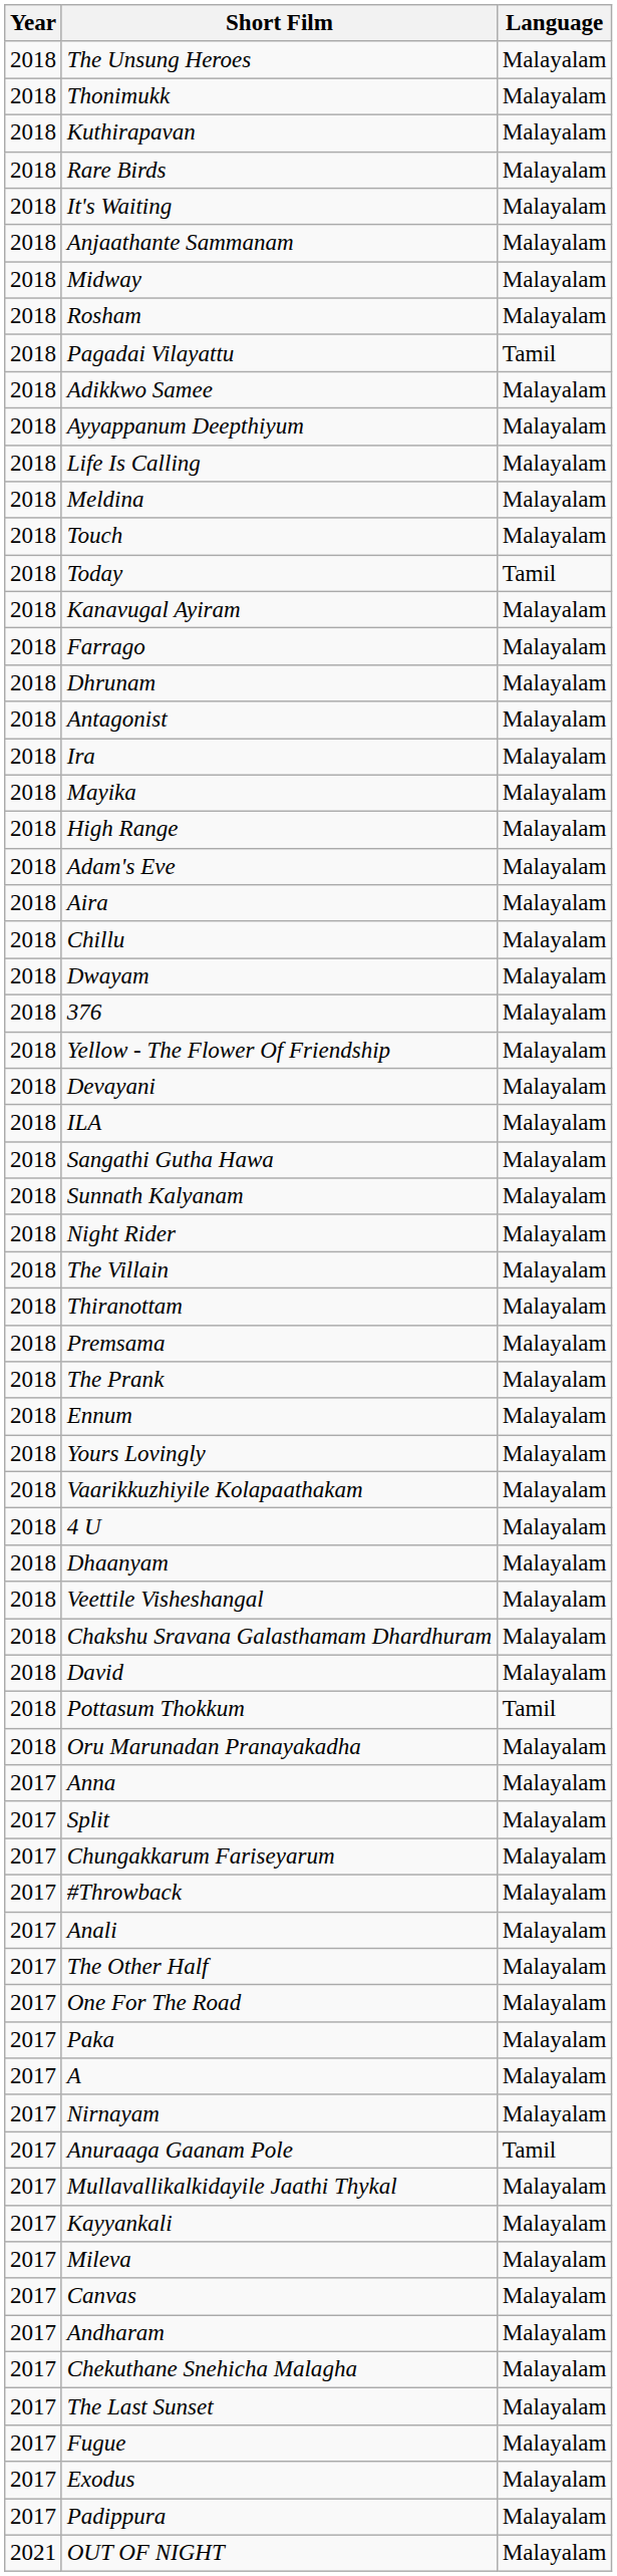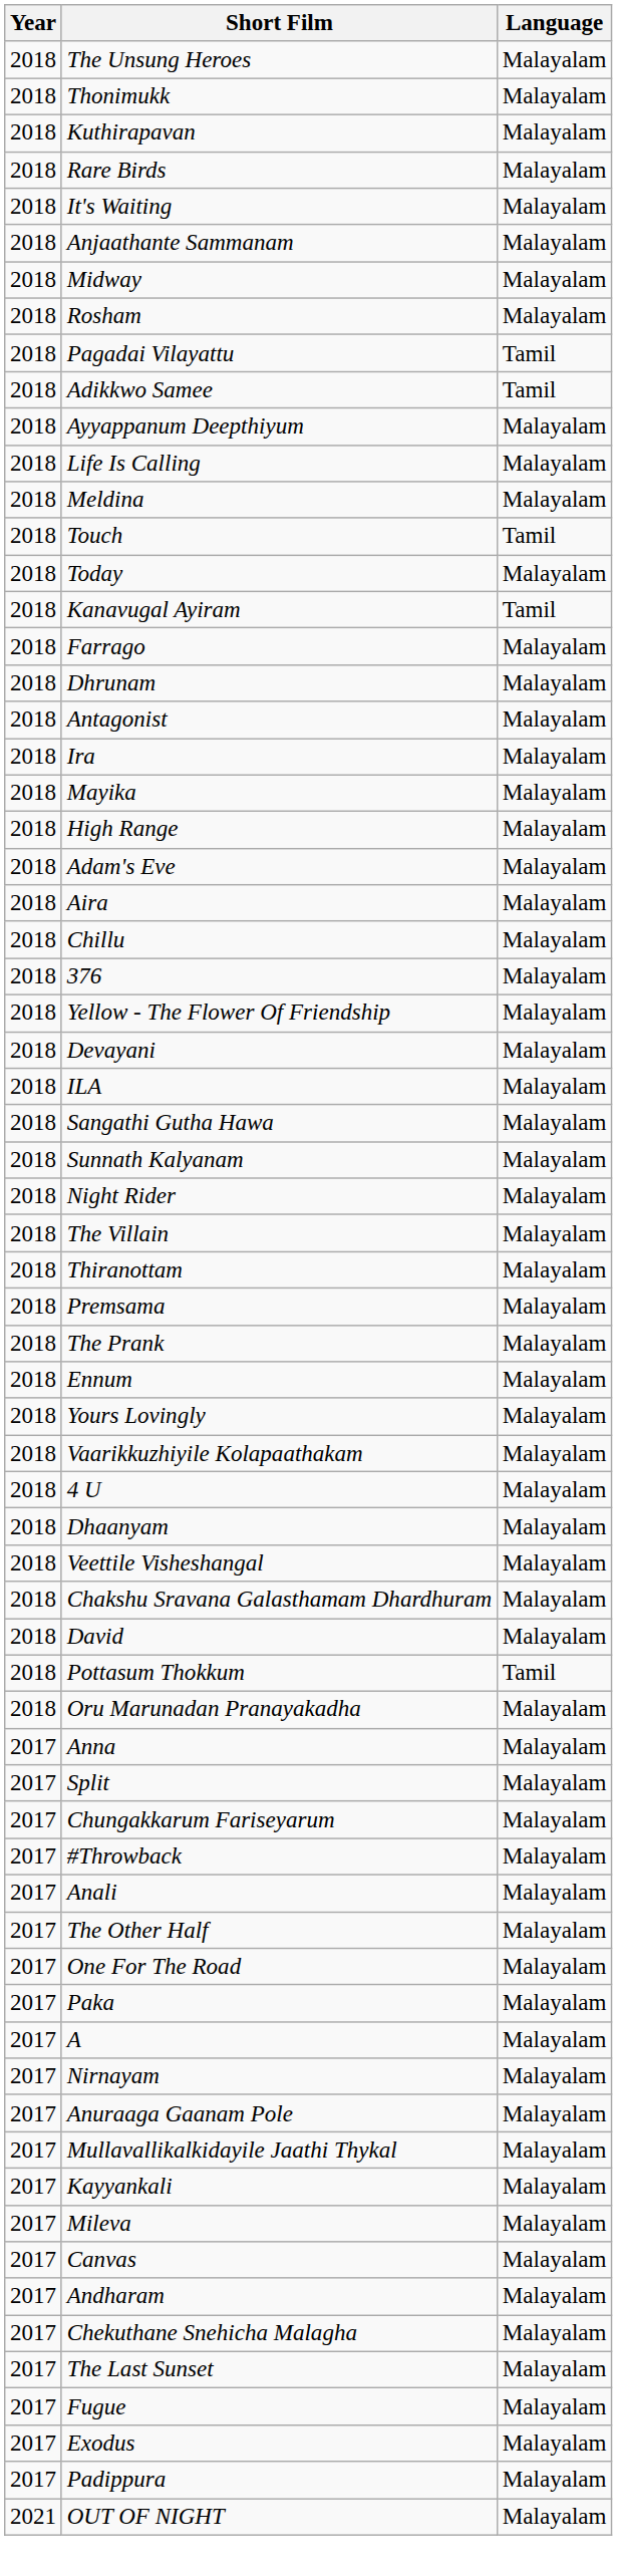 <table class="wikitable sortable">
 <tr>
 <th>Year</th>
 <th>Short Film</th>
 <th>Language</th>
 </tr>
 <tr>
 <td>2018</td>
 <td><em>The Unsung Heroes</em></td>
 <td>Malayalam</td>
 </tr>
 <tr>
 <td>2018</td>
 <td><em>Thonimukk</em></td>
 <td>Malayalam</td>
 </tr>
 <tr>
 <td>2018</td>
 <td><em>Kuthirapavan</em></td>
 <td>Malayalam</td>
 </tr>
 <tr>
 <td>2018</td>
 <td><em>Rare Birds</em></td>
 <td>Malayalam</td>
 </tr>
 <tr>
 <td>2018</td>
 <td><em>It's Waiting</em></td>
 <td>Malayalam</td>
 </tr>
 <tr>
 <td>2018</td>
 <td><em>Anjaathante Sammanam</em></td>
 <td>Malayalam</td>
 </tr>
 <tr>
 <td>2018</td>
 <td><em>Midway</em></td>
 <td>Malayalam</td>
 </tr>
 <tr>
 <td>2018</td>
 <td><em>Rosham</em></td>
 <td>Malayalam</td>
 </tr>
 <tr>
 <td>2018</td>
 <td><em>Pagadai Vilayattu</em></td>
 <td>Tamil</td>
 </tr>
 <tr>
 <td>2018</td>
 <td><em>Adikkwo Samee</em></td>
-<td>Malayalam</td>
+<td>Tamil</td>
 </tr>
 <tr>
 <td>2018</td>
 <td><em>Ayyappanum Deepthiyum</em></td>
 <td>Malayalam</td>
 </tr>
 <tr>
 <td>2018</td>
 <td><em>Life Is Calling</em></td>
 <td>Malayalam</td>
 </tr>
 <tr>
 <td>2018</td>
 <td><em>Meldina</em></td>
 <td>Malayalam</td>
 </tr>
 <tr>
 <td>2018</td>
 <td><em>Touch</em></td>
+<td>Tamil</td>
+</tr>
+<tr>
+<td>2018</td>
+<td><em>Today</em></td>
 <td>Malayalam</td>
 </tr>
 <tr>
 <td>2018</td>
-<td><em>Today</em></td>
+<td><em>Kanavugal Ayiram</em></td>
 <td>Tamil</td>
-</tr>
-<tr>
-<td>2018</td>
-<td><em>Kanavugal Ayiram</em></td>
-<td>Malayalam</td>
 </tr>
 <tr>
 <td>2018</td>
 <td><em>Farrago</em></td>
 <td>Malayalam</td>
 </tr>
 <tr>
 <td>2018</td>
 <td><em>Dhrunam</em></td>
 <td>Malayalam</td>
 </tr>
 <tr>
 <td>2018</td>
 <td><em>Antagonist</em></td>
 <td>Malayalam</td>
 </tr>
 <tr>
 <td>2018</td>
 <td><em>Ira</em></td>
 <td>Malayalam</td>
 </tr>
 <tr>
 <td>2018</td>
 <td><em>Mayika</em></td>
 <td>Malayalam</td>
 </tr>
 <tr>
 <td>2018</td>
 <td><em>High Range</em></td>
 <td>Malayalam</td>
 </tr>
 <tr>
 <td>2018</td>
 <td><em>Adam's Eve</em></td>
 <td>Malayalam</td>
 </tr>
 <tr>
 <td>2018</td>
 <td><em>Aira</em></td>
 <td>Malayalam</td>
 </tr>
 <tr>
 <td>2018</td>
 <td><em>Chillu</em></td>
-<td>Malayalam</td>
-</tr>
-<tr>
-<td>2018</td>
-<td><em>Dwayam</em></td>
 <td>Malayalam</td>
 </tr>
 <tr>
 <td>2018</td>
 <td><em>376</em></td>
 <td>Malayalam</td>
 </tr>
 <tr>
 <td>2018</td>
 <td><em>Yellow - The Flower Of Friendship</em></td>
 <td>Malayalam</td>
 </tr>
 <tr>
 <td>2018</td>
 <td><em>Devayani</em></td>
 <td>Malayalam</td>
 </tr>
 <tr>
 <td>2018</td>
 <td><em>ILA</em></td>
 <td>Malayalam</td>
 </tr>
 <tr>
 <td>2018</td>
 <td><em>Sangathi Gutha Hawa</em></td>
 <td>Malayalam</td>
 </tr>
 <tr>
 <td>2018</td>
 <td><em>Sunnath Kalyanam</em></td>
 <td>Malayalam</td>
 </tr>
 <tr>
 <td>2018</td>
 <td><em>Night Rider</em></td>
 <td>Malayalam</td>
 </tr>
 <tr>
 <td>2018</td>
 <td><em>The Villain</em></td>
 <td>Malayalam</td>
 </tr>
 <tr>
 <td>2018</td>
 <td><em>Thiranottam</em></td>
 <td>Malayalam</td>
 </tr>
 <tr>
 <td>2018</td>
 <td><em>Premsama</em></td>
 <td>Malayalam</td>
 </tr>
 <tr>
 <td>2018</td>
 <td><em>The Prank</em></td>
 <td>Malayalam</td>
 </tr>
 <tr>
 <td>2018</td>
 <td><em>Ennum</em></td>
 <td>Malayalam</td>
 </tr>
 <tr>
 <td>2018</td>
 <td><em>Yours Lovingly</em></td>
 <td>Malayalam</td>
 </tr>
 <tr>
 <td>2018</td>
 <td><em>Vaarikkuzhiyile Kolapaathakam</em></td>
 <td>Malayalam</td>
 </tr>
 <tr>
 <td>2018</td>
 <td><em>4 U</em></td>
 <td>Malayalam</td>
 </tr>
 <tr>
 <td>2018</td>
 <td><em>Dhaanyam</em></td>
 <td>Malayalam</td>
 </tr>
 <tr>
 <td>2018</td>
 <td><em>Veettile Visheshangal</em></td>
 <td>Malayalam</td>
 </tr>
 <tr>
 <td>2018</td>
 <td><em>Chakshu Sravana Galasthamam Dhardhuram</em></td>
 <td>Malayalam</td>
 </tr>
 <tr>
 <td>2018</td>
 <td><em>David</em></td>
 <td>Malayalam</td>
 </tr>
 <tr>
 <td>2018</td>
 <td><em>Pottasum Thokkum</em></td>
 <td>Tamil</td>
 </tr>
 <tr>
 <td>2018</td>
 <td><em>Oru Marunadan Pranayakadha</em></td>
 <td>Malayalam</td>
 </tr>
 <tr>
 <td>2017</td>
 <td><em>Anna</em></td>
 <td>Malayalam</td>
 </tr>
 <tr>
 <td>2017</td>
 <td><em>Split</em></td>
 <td>Malayalam</td>
 </tr>
 <tr>
 <td>2017</td>
 <td><em>Chungakkarum Fariseyarum</em></td>
 <td>Malayalam</td>
 </tr>
 <tr>
 <td>2017</td>
 <td><em>#Throwback</em></td>
 <td>Malayalam </td>
 </tr>
 <tr>
 <td>2017</td>
 <td><em>Anali</em></td>
 <td>Malayalam</td>
 </tr>
 <tr>
 <td>2017</td>
 <td><em>The Other Half</em></td>
 <td>Malayalam</td>
 </tr>
 <tr>
 <td>2017</td>
 <td><em>One For The Road</em></td>
 <td>Malayalam</td>
 </tr>
 <tr>
 <td>2017</td>
 <td><em>Paka</em></td>
 <td>Malayalam</td>
 </tr>
 <tr>
 <td>2017</td>
 <td><em>A</em></td>
 <td>Malayalam</td>
 </tr>
 <tr>
 <td>2017</td>
 <td><em>Nirnayam</em></td>
 <td>Malayalam</td>
 </tr>
 <tr>
 <td>2017</td>
 <td><em>Anuraaga Gaanam Pole</em></td>
-<td>Tamil</td>
+<td>Malayalam</td>
 </tr>
 <tr>
 <td>2017</td>
 <td><em>Mullavallikalkidayile Jaathi Thykal</em></td>
 <td>Malayalam</td>
 </tr>
 <tr>
 <td>2017</td>
 <td><em>Kayyankali</em></td>
 <td>Malayalam</td>
 </tr>
 <tr>
 <td>2017</td>
 <td><em>Mileva</em></td>
 <td>Malayalam</td>
 </tr>
 <tr>
 <td>2017</td>
 <td><em>Canvas</em></td>
 <td>Malayalam</td>
 </tr>
 <tr>
 <td>2017</td>
 <td><em>Andharam</em></td>
 <td>Malayalam</td>
 </tr>
 <tr>
 <td>2017</td>
 <td><em>Chekuthane Snehicha Malagha</em></td>
 <td>Malayalam</td>
 </tr>
 <tr>
 <td>2017</td>
 <td><em>The Last Sunset</em></td>
 <td>Malayalam</td>
 </tr>
 <tr>
 <td>2017</td>
 <td><em>Fugue</em></td>
 <td>Malayalam</td>
 </tr>
 <tr>
 <td>2017</td>
 <td><em>Exodus</em></td>
 <td>Malayalam</td>
 </tr>
 <tr>
 <td>2017</td>
 <td><em>Padippura</em></td>
 <td>Malayalam</td>
 </tr>
 <tr>
 <td>2021</td>
 <td><em>OUT OF NIGHT</em></td>
 <td>Malayalam</td>
 </tr>
 </table>
